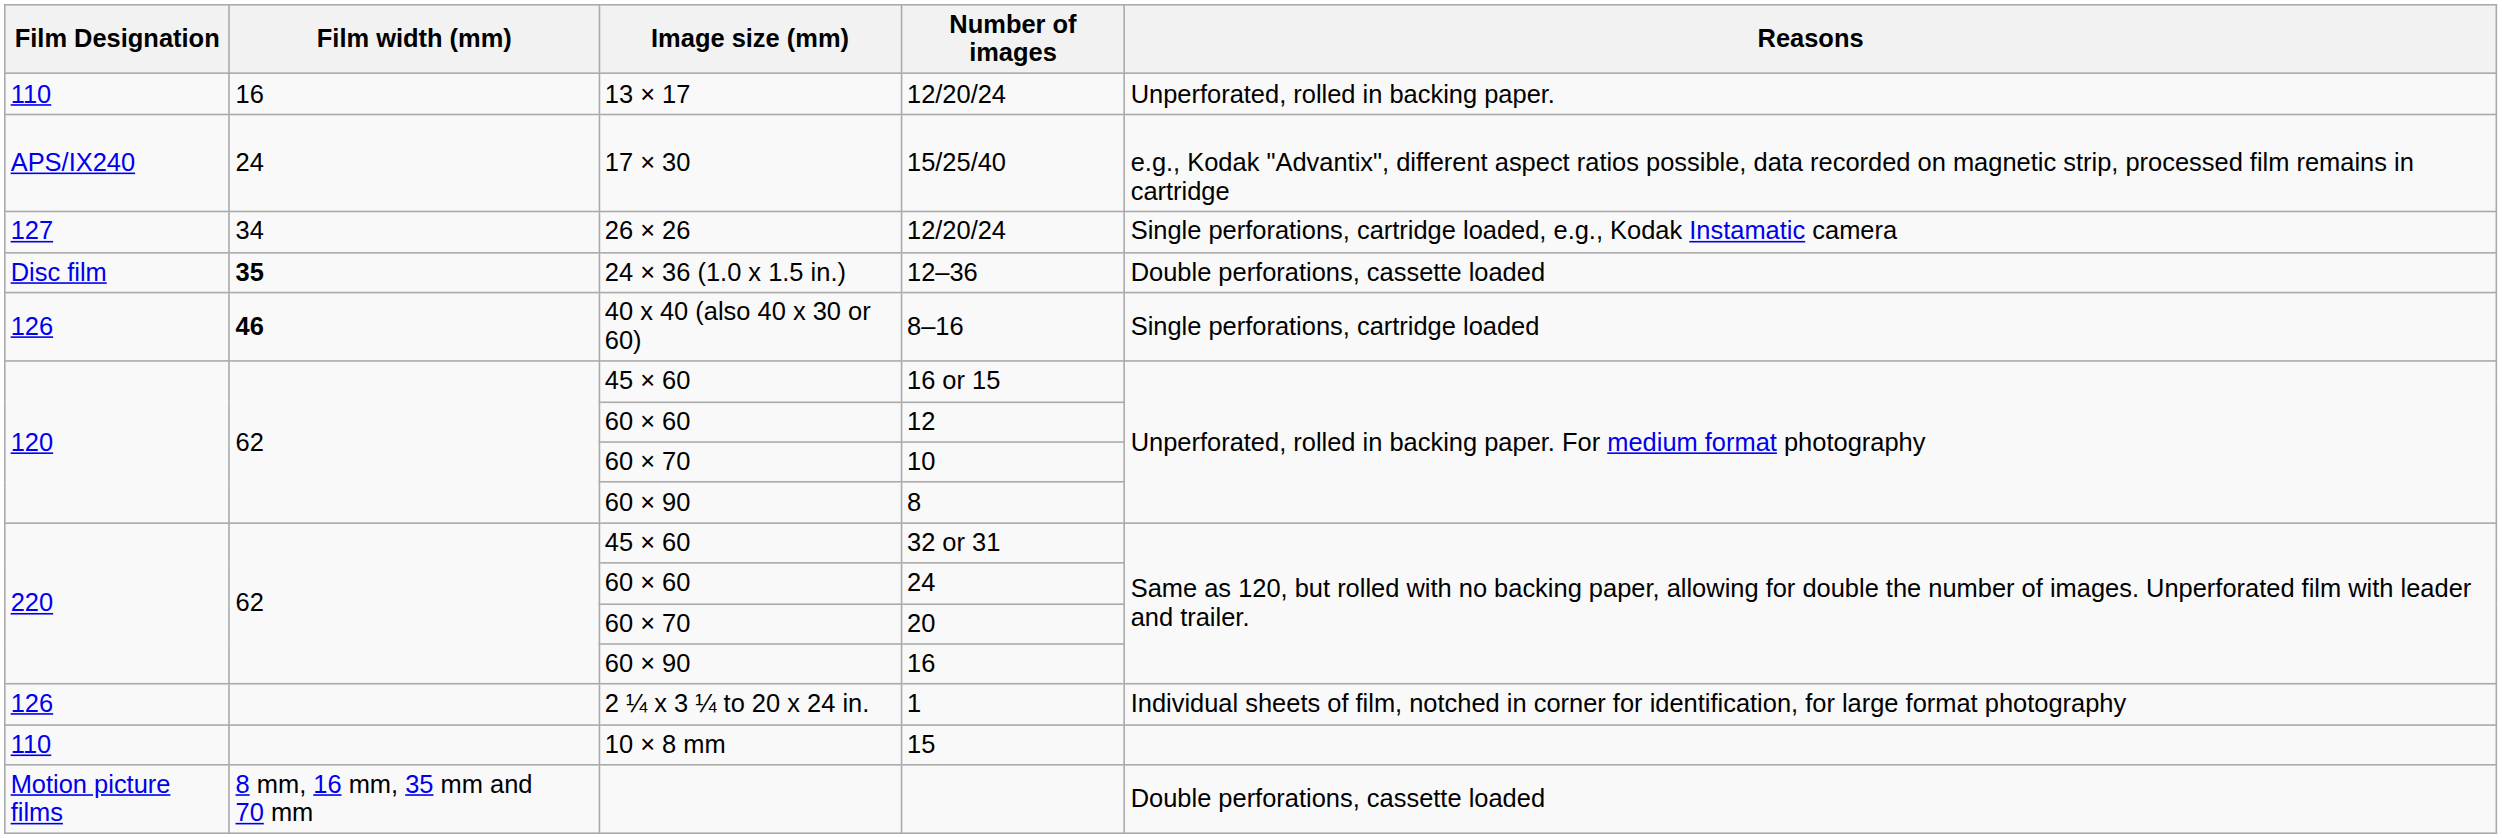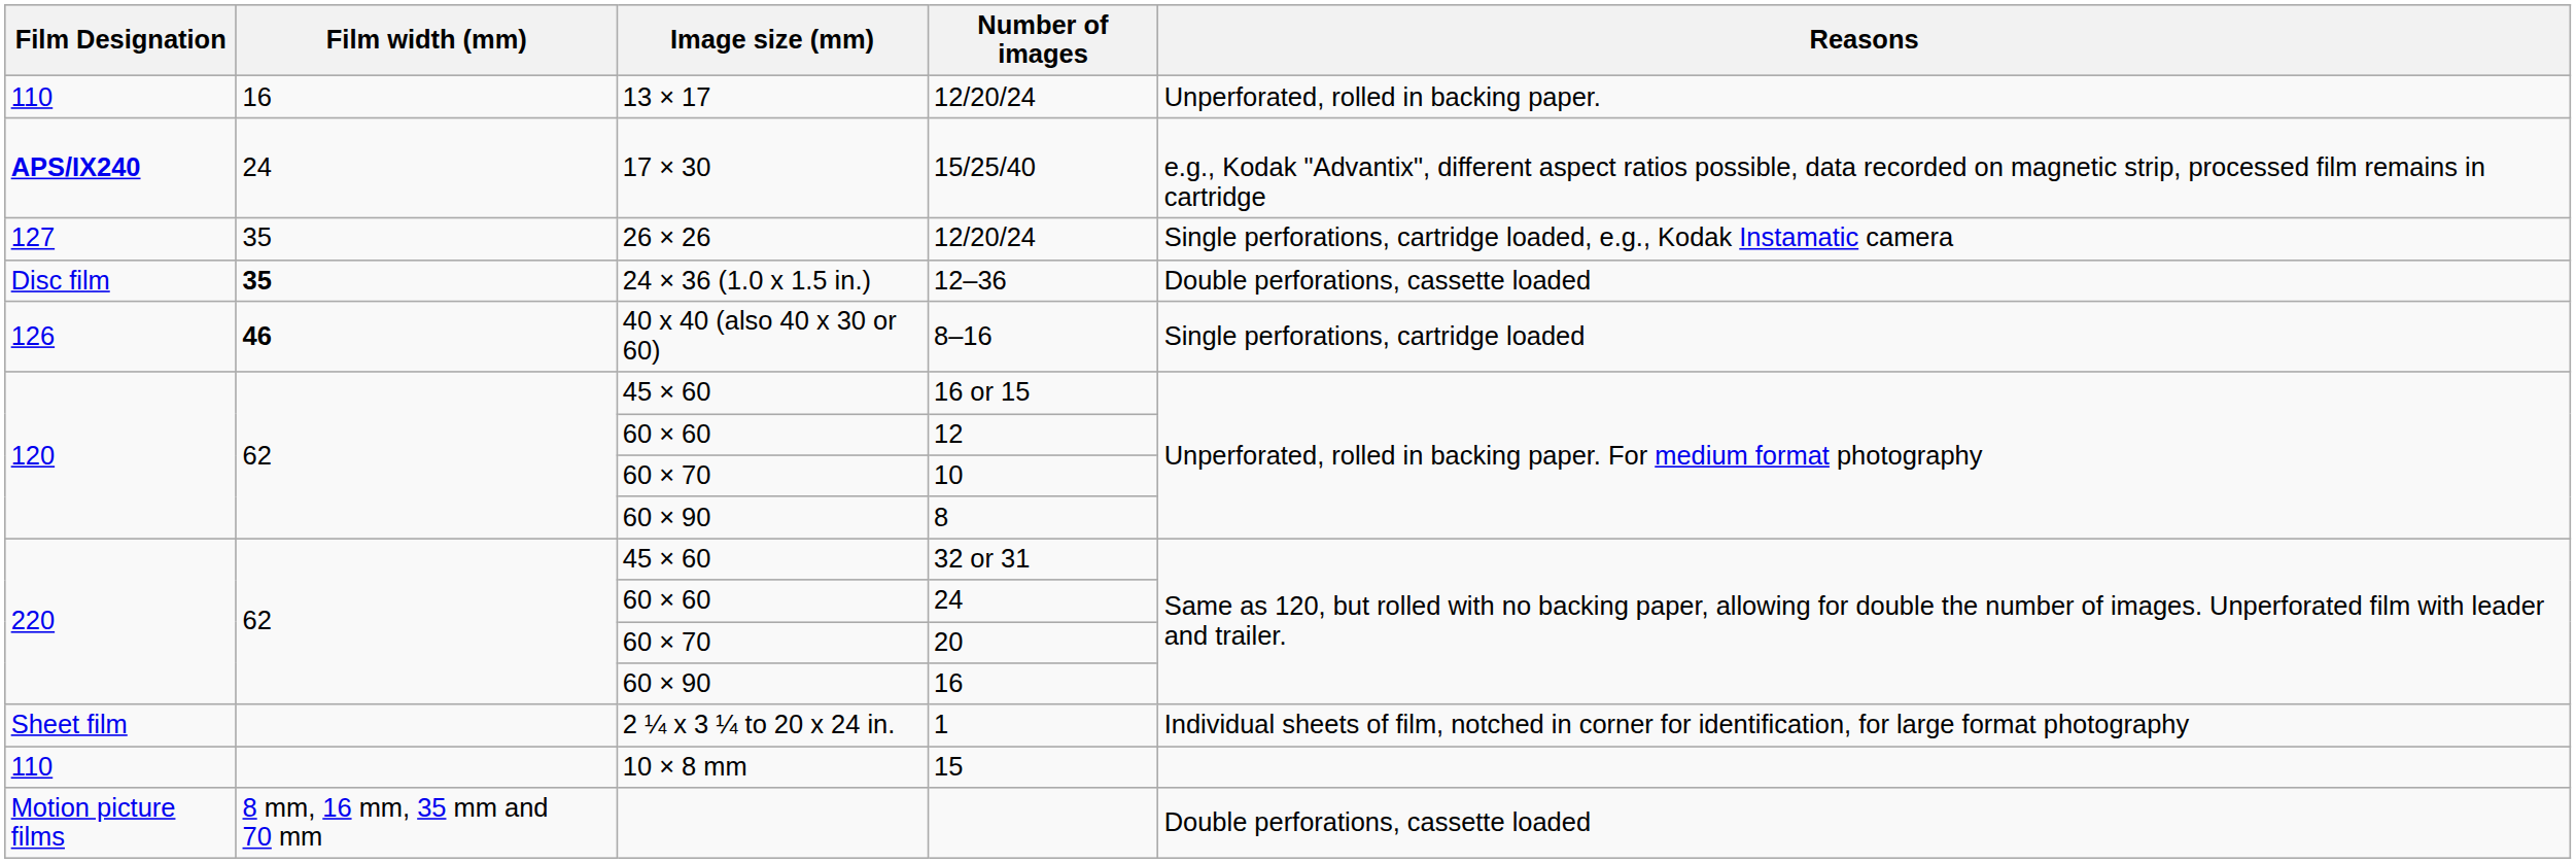 <table class=wikitable>
 <tr>
 <th>Film Designation</th>
 <th>Film width (mm)</th>
 <th>Image size (mm)</th>
 <th>Number of images</th>
 <th>Reasons</th>
 </tr>
 <tr>
 <td><a href='#'>110</a></td>
 <td>16</td>
 <td>13 × 17</td>
 <td>12/20/24</td>
 <td>Unperforated, rolled in backing paper.</td>
 </tr>
 <tr>
-<td><a href='#'>APS/IX240</a></td>
+<td><strong><a href='#'>APS/IX240</a></strong></td>
 <td>24</td>
 <td>17 × 30</td>
 <td>15/25/40</td>
 <td><br>e.g., Kodak "Advantix", different aspect ratios possible, data recorded on magnetic strip, processed film remains in cartridge</td>
 </tr>
 <tr>
 <td><a href='#'>127</a></td>
-<td>34</td>
+<td>35</td>
 <td>26 × 26</td>
 <td>12/20/24</td>
 <td>Single perforations, cartridge loaded, e.g., Kodak <a href='#'>Instamatic</a> camera</td>
 </tr>
 <tr>
 <td><a href='#'>Disc film</a></td>
 <td><strong>35</strong></td>
 <td>24 × 36 (1.0 x 1.5 in.)</td>
 <td>12–36</td>
 <td>Double perforations, cassette loaded</td>
 </tr>
 <tr>
 <td><a href='#'>126</a></td>
 <td><strong>46</strong></td>
 <td>40 x 40 (also 40 x 30 or 60)</td>
 <td>8–16</td>
 <td>Single perforations, cartridge loaded</td>
 </tr>
 <tr>
 <td rowspan=4><a href='#'>120</a></td>
 <td rowspan=4>62</td>
 <td>45 × 60</td>
 <td>16 or 15</td>
 <td rowspan=4>Unperforated, rolled in backing paper. For <a href='#'>medium format</a> photography</td>
 </tr>
 <tr>
 <td>60 × 60</td>
 <td>12</td>
 </tr>
 <tr>
 <td>60 × 70</td>
 <td>10</td>
 </tr>
 <tr>
 <td>60 × 90</td>
 <td>8</td>
 </tr>
 <tr>
 <td rowspan=4><a href='#'>220</a></td>
 <td rowspan=4>62</td>
 <td>45 × 60</td>
 <td>32 or 31</td>
 <td rowspan=4>Same as 120, but rolled with no backing paper, allowing for double the number of images. Unperforated film with leader and trailer.</td>
 </tr>
 <tr>
 <td>60 × 60</td>
 <td>24</td>
 </tr>
 <tr>
 <td>60 × 70</td>
 <td>20</td>
 </tr>
 <tr>
 <td>60 × 90</td>
 <td>16</td>
 </tr>
 <tr>
-<td><a href='#'>126</a></td>
+<td><a href='#'>Sheet film</a></td>
 <td></td>
 <td>2 ¼ x 3 ¼ to 20 x 24 in.</td>
 <td>1</td>
 <td>Individual sheets of film, notched in corner for identification, for large format photography</td>
 </tr>
 <tr>
 <td><a href='#'>110</a></td>
 <td></td>
 <td>10 × 8 mm</td>
 <td>15</td>
 <td></td>
 </tr>
 <tr>
 <td><a href='#'>Motion picture films</a></td>
 <td><a href='#'>8</a> mm, <a href='#'>16</a> mm, <a href='#'>35</a> mm and <a href='#'>70</a> mm</td>
 <td></td>
 <td></td>
 <td>Double perforations, cassette loaded</td>
 </tr>
 </table>
